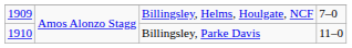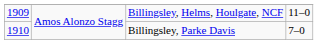 <table class="wikitable">
 <tr>
 </tr>
 <tr>
 <td><a href='#'>1909</a></td>
 <td rowspan="2"><a href='#'>Amos Alonzo Stagg</a></td>
 <td><a href='#'>Billingsley</a>, <a href='#'>Helms</a>, <a href='#'>Houlgate</a>, <a href='#'>NCF</a></td>
-<td>7–0</td>
+<td>11–0</td>
 </tr>
 <tr>
 <td><a href='#'>1910</a></td>
 <td>Billingsley, <a href='#'>Parke Davis</a></td>
-<td>11–0</td>
+<td>7–0</td>
 </tr>
 </table>
